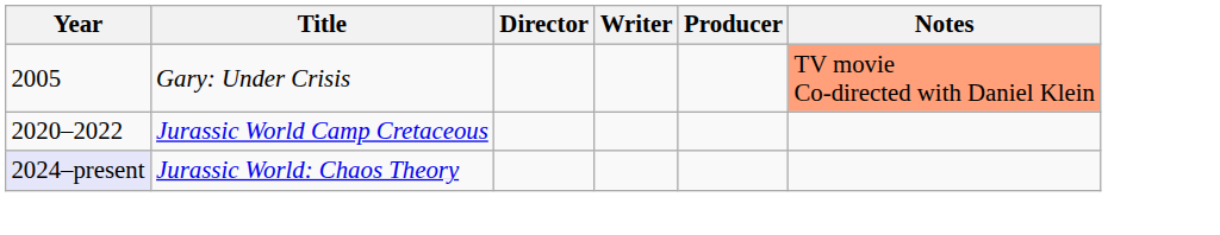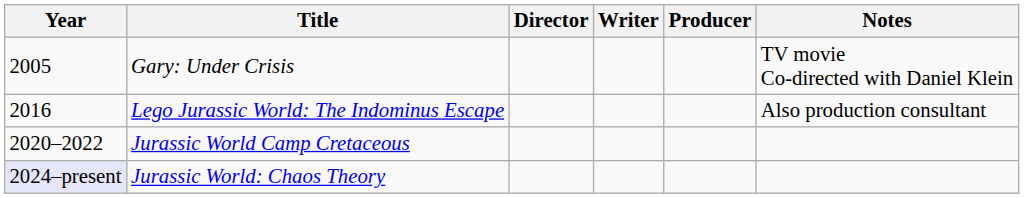 <table class="wikitable">
 <tr>
 <th>Year</th>
 <th>Title</th>
 <th>Director</th>
 <th>Writer</th>
 <th>Producer</th>
 <th>Notes</th>
 </tr>
 <tr>
 <td>2005</td>
 <td><em>Gary: Under Crisis</em></td>
 <td></td>
 <td></td>
 <td></td>
-<td style="background: lightsalmon;">TV movie<br>Co-directed with Daniel Klein</td>
+<td>TV movie<br>Co-directed with Daniel Klein</td>
+</tr>
+<tr>
+<td>2016</td>
+<td><em><a href='#'>Lego Jurassic World: The Indominus Escape</a></em></td>
+<td></td>
+<td></td>
+<td></td>
+<td>Also production consultant</td>
 </tr>
 <tr>
 <td>2020–2022</td>
 <td><em><a href='#'>Jurassic World Camp Cretaceous</a></em></td>
 <td></td>
 <td></td>
 <td></td>
 <td></td>
 </tr>
 <tr>
 <td style="background: lavender;">2024–present</td>
 <td><em><a href='#'>Jurassic World: Chaos Theory</a></em></td>
 <td></td>
 <td></td>
 <td></td>
 <td></td>
 </tr>
 </table>
